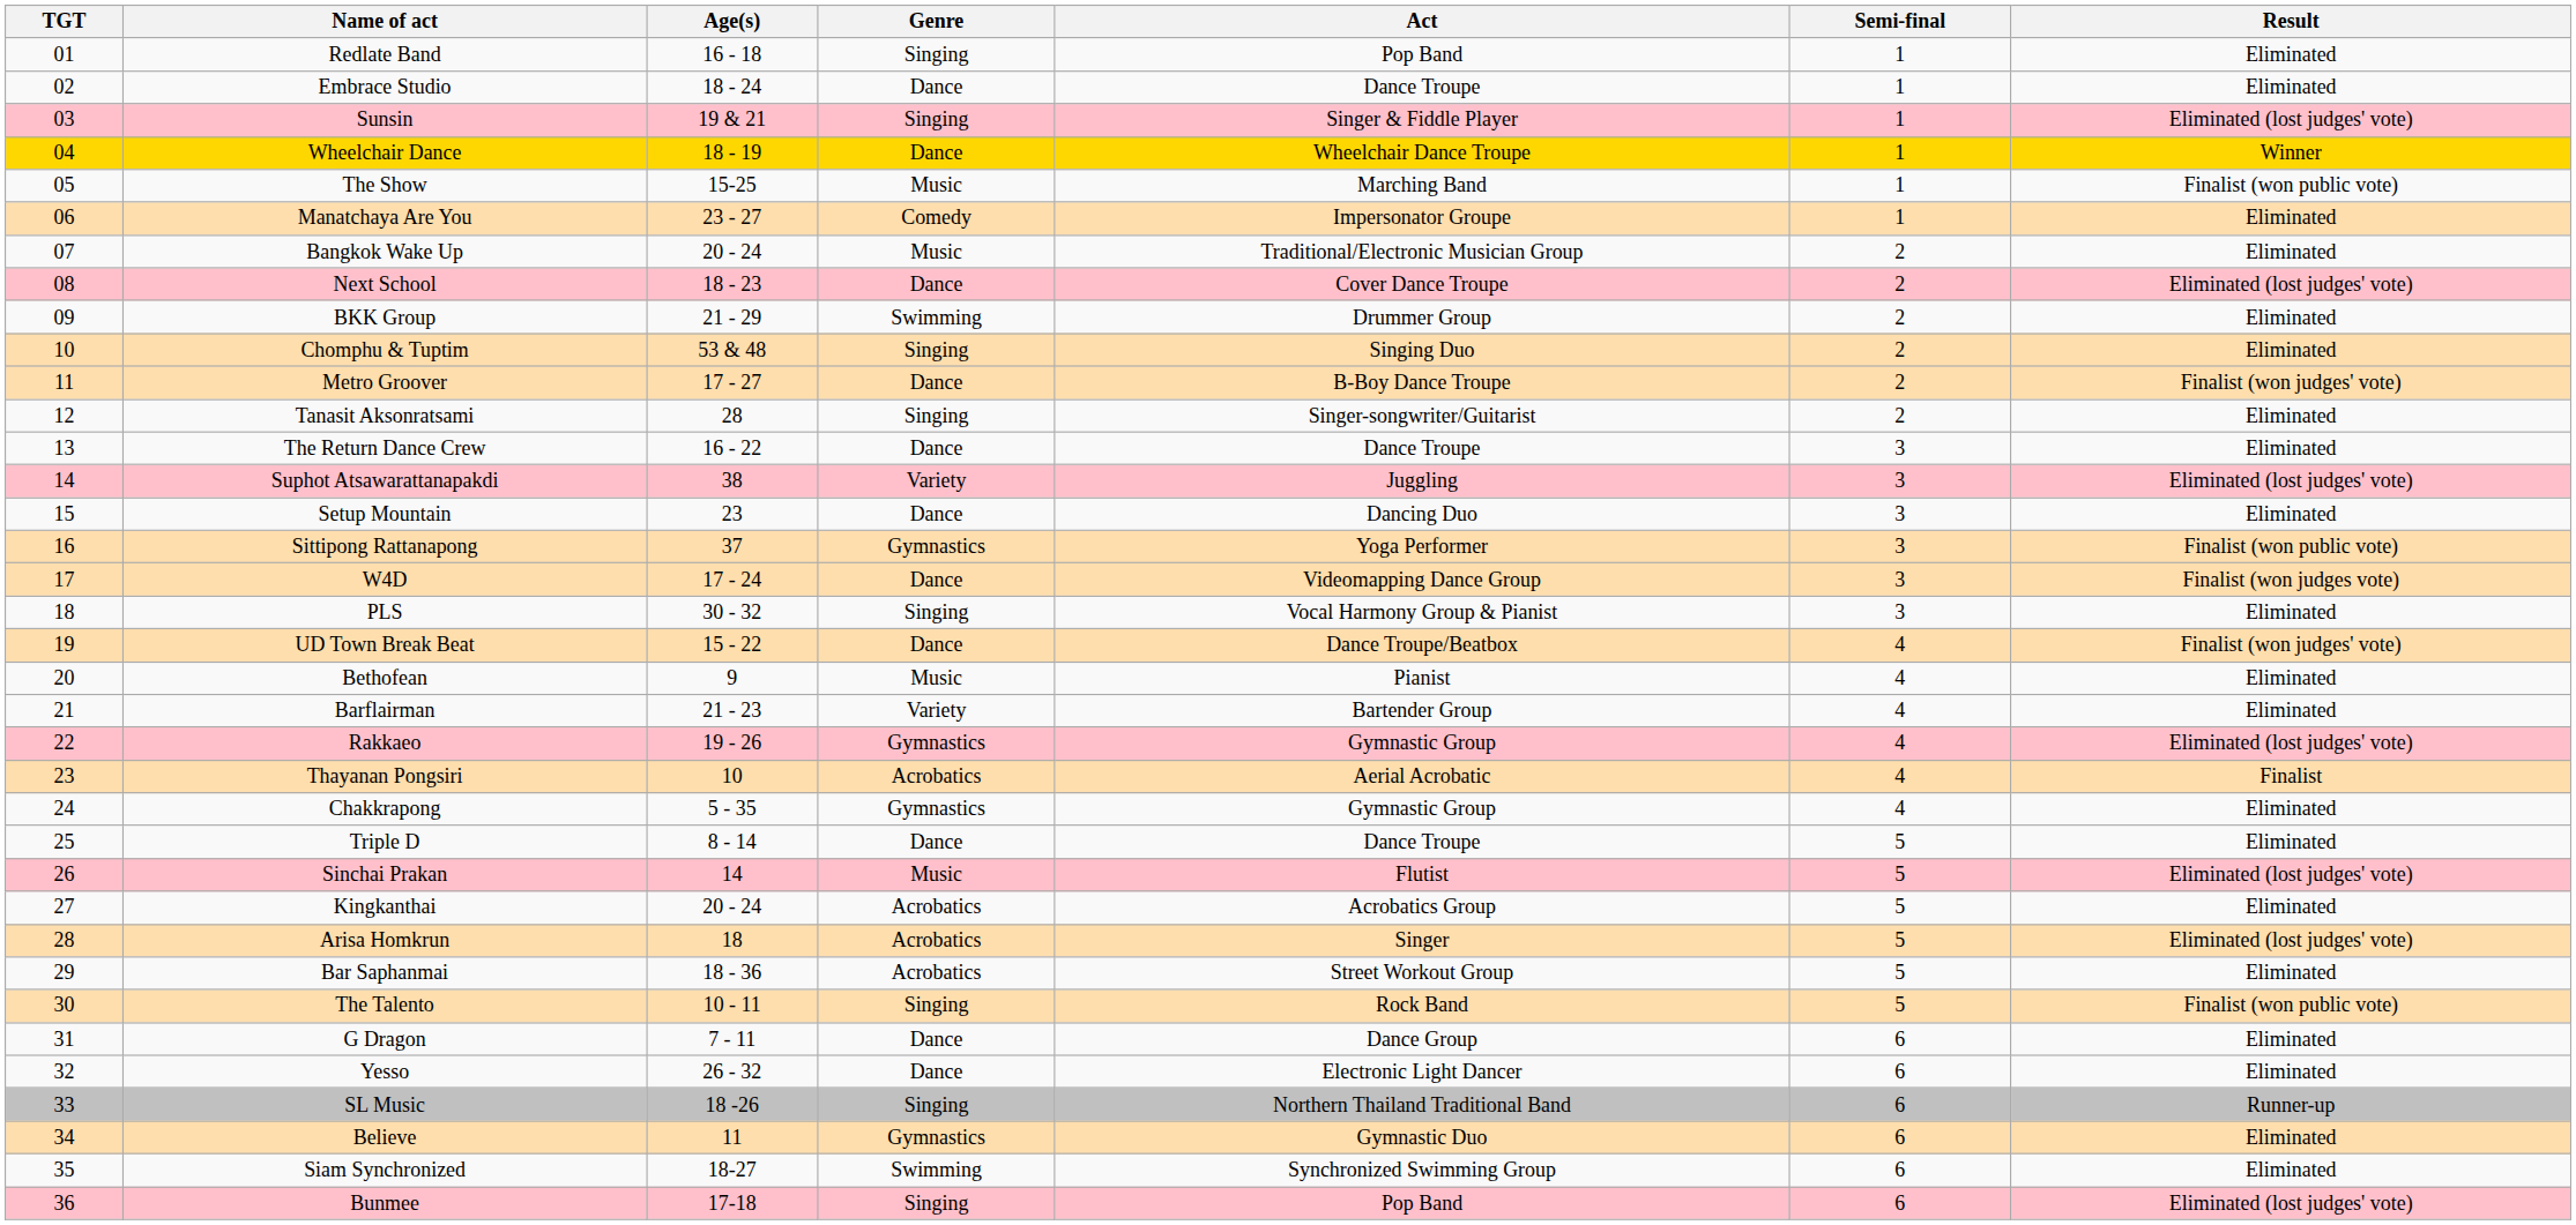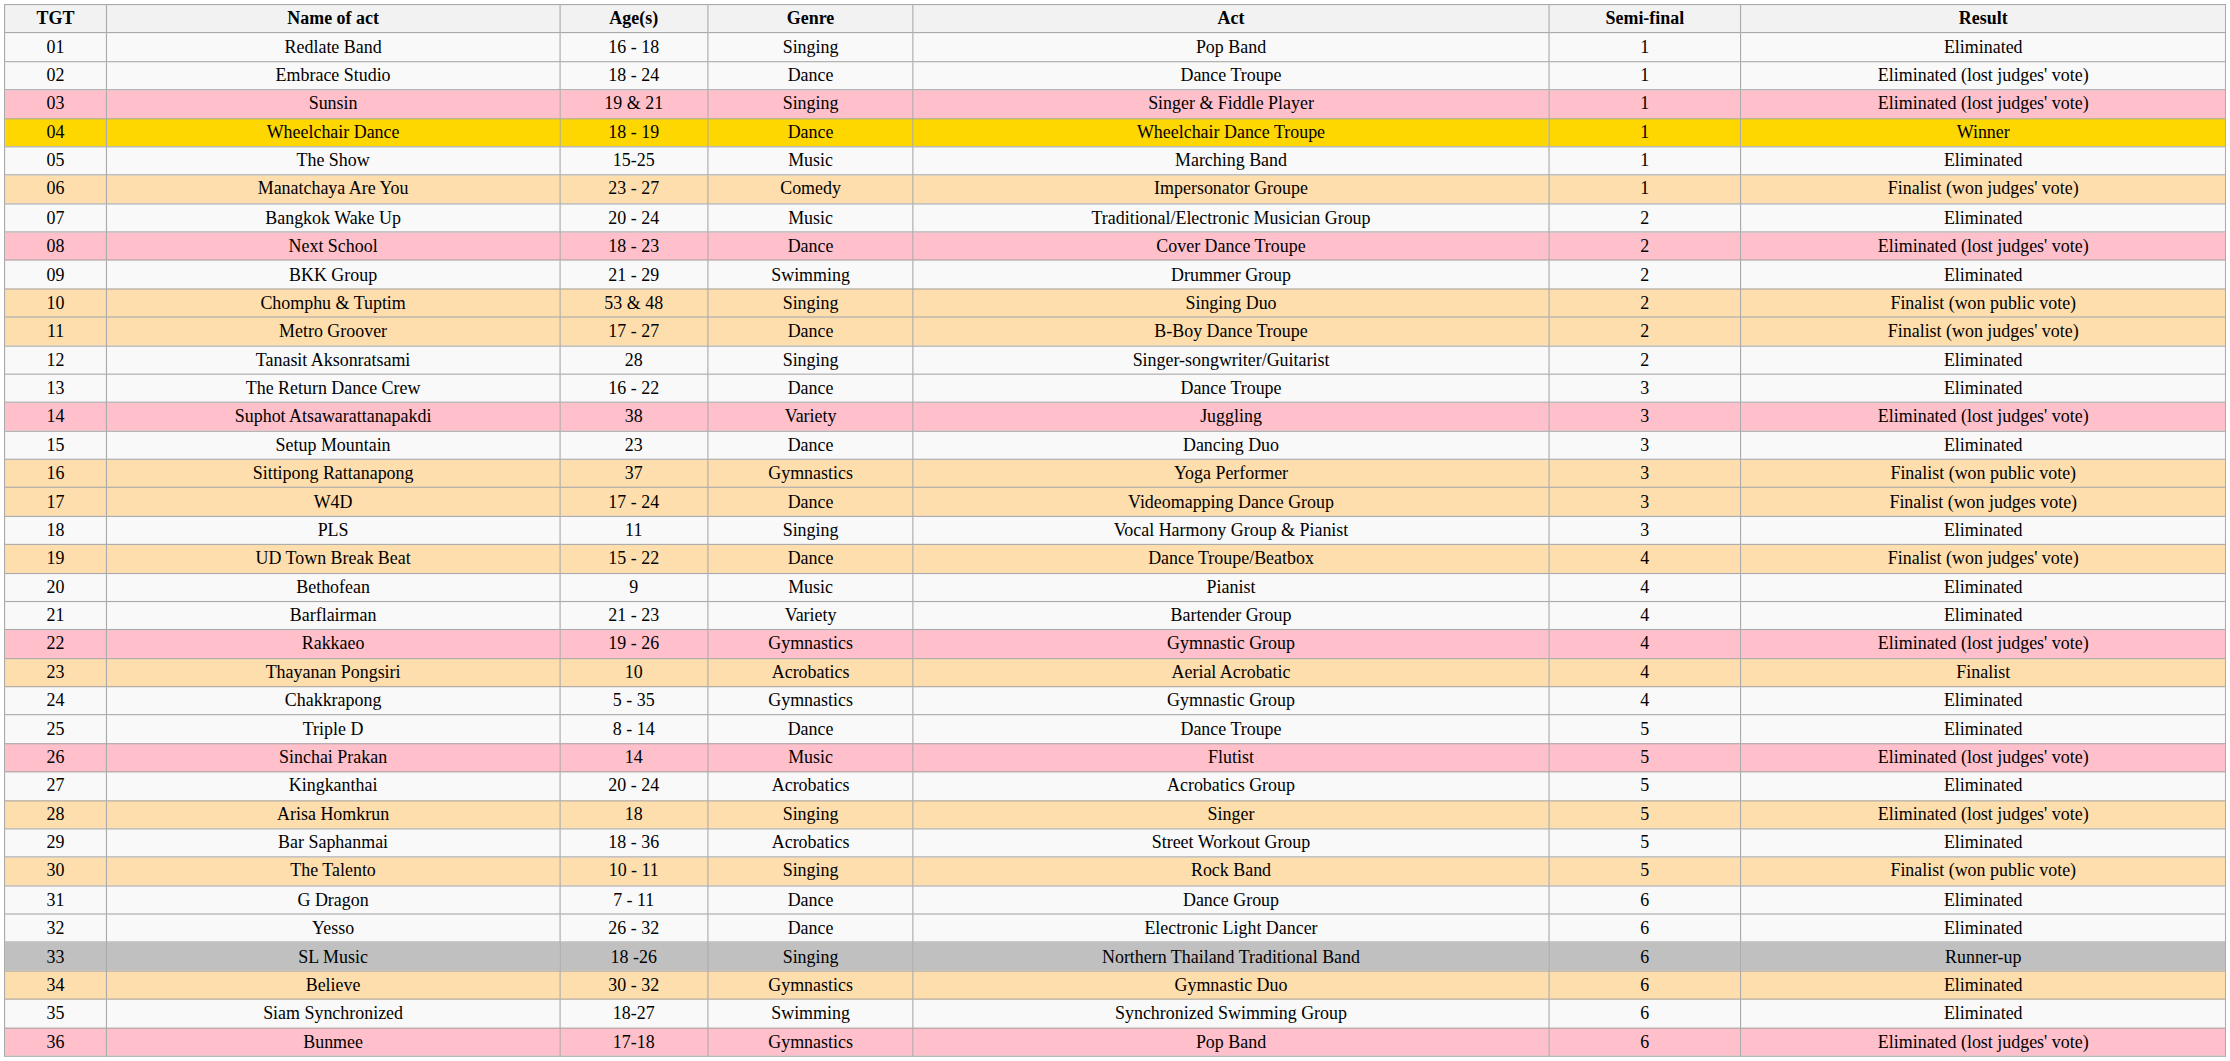 <table class="wikitable sortable" style="width:100%; text-align:center;">
 <tr>
 <th>TGT</th>
 <th>Name of act</th>
 <th data-sort-type="number">Age(s)</th>
 <th>Genre</th>
 <th>Act</th>
 <th>Semi-final</th>
 <th>Result</th>
 </tr>
 <tr>
 <td>01</td>
 <td>Redlate Band</td>
 <td>16 - 18</td>
 <td>Singing</td>
 <td>Pop Band</td>
 <td>1</td>
 <td>Eliminated</td>
 </tr>
 <tr>
 <td>02</td>
 <td>Embrace Studio</td>
 <td>18 - 24</td>
 <td>Dance</td>
 <td>Dance Troupe</td>
 <td>1</td>
-<td>Eliminated</td>
+<td>Eliminated (lost judges' vote)</td>
 </tr>
 <tr bgcolor=pink>
 <td>03</td>
 <td>Sunsin</td>
 <td>19 & 21</td>
 <td>Singing</td>
 <td>Singer & Fiddle Player</td>
 <td>1</td>
 <td>Eliminated (lost judges' vote)</td>
 </tr>
 <tr bgcolor=gold>
 <td>04</td>
 <td>Wheelchair Dance</td>
 <td>18 - 19</td>
 <td>Dance</td>
 <td>Wheelchair Dance Troupe</td>
 <td>1</td>
 <td>Winner</td>
 </tr>
 <tr>
 <td>05</td>
 <td>The Show</td>
 <td>15-25</td>
 <td>Music</td>
 <td>Marching Band</td>
 <td>1</td>
-<td>Finalist (won public vote)</td>
+<td>Eliminated</td>
 </tr>
 <tr bgcolor=NavajoWhite>
 <td>06</td>
 <td>Manatchaya Are You</td>
 <td>23 - 27</td>
 <td>Comedy</td>
 <td>Impersonator Groupe</td>
 <td>1</td>
-<td>Eliminated</td>
+<td>Finalist (won judges' vote)</td>
 </tr>
 <tr>
 <td>07</td>
 <td>Bangkok Wake Up</td>
 <td>20 - 24</td>
 <td>Music</td>
 <td>Traditional/Electronic Musician Group</td>
 <td>2</td>
 <td>Eliminated</td>
 </tr>
 <tr bgcolor=pink>
 <td>08</td>
 <td>Next School</td>
 <td>18 - 23</td>
 <td>Dance</td>
 <td>Cover Dance Troupe</td>
 <td>2</td>
 <td>Eliminated (lost judges' vote)</td>
 </tr>
 <tr>
 <td>09</td>
 <td>BKK Group</td>
 <td>21 - 29</td>
 <td>Swimming</td>
 <td>Drummer Group</td>
 <td>2</td>
 <td>Eliminated</td>
 </tr>
 <tr bgcolor=NavajoWhite>
 <td>10</td>
 <td>Chomphu & Tuptim</td>
 <td>53 & 48</td>
 <td>Singing</td>
 <td>Singing Duo</td>
 <td>2</td>
-<td>Eliminated</td>
+<td>Finalist (won public vote)</td>
 </tr>
 <tr bgcolor=NavajoWhite>
 <td>11</td>
 <td>Metro Groover</td>
 <td>17 - 27</td>
 <td>Dance</td>
 <td>B-Boy Dance Troupe</td>
 <td>2</td>
 <td>Finalist (won judges' vote)</td>
 </tr>
 <tr>
 <td>12</td>
 <td>Tanasit Aksonratsami</td>
 <td>28</td>
 <td>Singing</td>
 <td>Singer-songwriter/Guitarist</td>
 <td>2</td>
 <td>Eliminated</td>
 </tr>
 <tr>
 <td>13</td>
 <td>The Return Dance Crew</td>
 <td>16 - 22</td>
 <td>Dance</td>
 <td>Dance Troupe</td>
 <td>3</td>
 <td>Eliminated</td>
 </tr>
 <tr bgcolor=pink>
 <td>14</td>
 <td>Suphot Atsawarattanapakdi</td>
 <td>38</td>
 <td>Variety</td>
 <td>Juggling</td>
 <td>3</td>
 <td>Eliminated (lost judges' vote)</td>
 </tr>
 <tr>
 <td>15</td>
 <td>Setup Mountain</td>
 <td>23</td>
 <td>Dance</td>
 <td>Dancing Duo</td>
 <td>3</td>
 <td>Eliminated</td>
 </tr>
 <tr bgcolor=NavajoWhite>
 <td>16</td>
 <td>Sittipong Rattanapong</td>
 <td>37</td>
 <td>Gymnastics</td>
 <td>Yoga Performer</td>
 <td>3</td>
 <td>Finalist (won public vote)</td>
 </tr>
 <tr bgcolor=NavajoWhite>
 <td>17</td>
 <td>W4D</td>
 <td>17 - 24</td>
 <td>Dance</td>
 <td>Videomapping Dance Group</td>
 <td>3</td>
 <td>Finalist (won judges vote)</td>
 </tr>
 <tr>
 <td>18</td>
 <td>PLS</td>
-<td>30 - 32</td>
+<td>11</td>
 <td>Singing</td>
 <td>Vocal Harmony Group & Pianist</td>
 <td>3</td>
 <td>Eliminated</td>
 </tr>
 <tr bgcolor=NavajoWhite>
 <td>19</td>
 <td>UD Town Break Beat</td>
 <td>15 - 22</td>
 <td>Dance</td>
 <td>Dance Troupe/Beatbox</td>
 <td>4</td>
 <td>Finalist (won judges' vote)</td>
 </tr>
 <tr>
 <td>20</td>
 <td>Bethofean</td>
 <td>9</td>
 <td>Music</td>
 <td>Pianist</td>
 <td>4</td>
 <td>Eliminated</td>
 </tr>
 <tr>
 <td>21</td>
 <td>Barflairman</td>
 <td>21 - 23</td>
 <td>Variety</td>
 <td>Bartender Group</td>
 <td>4</td>
 <td>Eliminated</td>
 </tr>
 <tr bgcolor=pink>
 <td>22</td>
 <td>Rakkaeo</td>
 <td>19 - 26</td>
 <td>Gymnastics</td>
 <td>Gymnastic Group</td>
 <td>4</td>
 <td>Eliminated (lost judges' vote)</td>
 </tr>
 <tr bgcolor=NavajoWhite>
 <td>23</td>
 <td>Thayanan Pongsiri</td>
 <td>10</td>
 <td>Acrobatics</td>
 <td>Aerial Acrobatic</td>
 <td>4</td>
 <td>Finalist</td>
 </tr>
 <tr>
 <td>24</td>
 <td>Chakkrapong</td>
 <td>5 - 35</td>
 <td>Gymnastics</td>
 <td>Gymnastic Group</td>
 <td>4</td>
 <td>Eliminated</td>
 </tr>
 <tr>
 <td>25</td>
 <td>Triple D</td>
 <td>8 - 14</td>
 <td>Dance</td>
 <td>Dance Troupe</td>
 <td>5</td>
 <td>Eliminated</td>
 </tr>
 <tr bgcolor=pink>
 <td>26</td>
 <td>Sinchai Prakan</td>
 <td>14</td>
 <td>Music</td>
 <td>Flutist</td>
 <td>5</td>
 <td>Eliminated (lost judges' vote)</td>
 </tr>
 <tr>
 <td>27</td>
 <td>Kingkanthai</td>
 <td>20 - 24</td>
 <td>Acrobatics</td>
 <td>Acrobatics Group</td>
 <td>5</td>
 <td>Eliminated</td>
 </tr>
 <tr bgcolor=NavajoWhite>
 <td>28</td>
 <td>Arisa Homkrun</td>
 <td>18</td>
-<td>Acrobatics</td>
+<td>Singing</td>
 <td>Singer</td>
 <td>5</td>
 <td>Eliminated (lost judges' vote)</td>
 </tr>
 <tr>
 <td>29</td>
 <td>Bar Saphanmai</td>
 <td>18 - 36</td>
 <td>Acrobatics</td>
 <td>Street Workout Group</td>
 <td>5</td>
 <td>Eliminated</td>
 </tr>
 <tr bgcolor=NavajoWhite>
 <td>30</td>
 <td>The Talento</td>
 <td>10 - 11</td>
 <td>Singing</td>
 <td>Rock Band</td>
 <td>5</td>
 <td>Finalist (won public vote)</td>
 </tr>
 <tr>
 <td>31</td>
 <td>G Dragon</td>
 <td>7 - 11</td>
 <td>Dance</td>
 <td>Dance Group</td>
 <td>6</td>
 <td>Eliminated</td>
 </tr>
 <tr>
 <td>32</td>
 <td>Yesso</td>
 <td>26 - 32</td>
 <td>Dance</td>
 <td>Electronic Light Dancer</td>
 <td>6</td>
 <td>Eliminated</td>
 </tr>
 <tr bgcolor=silver>
 <td>33</td>
 <td>SL Music</td>
 <td>18 -26</td>
 <td>Singing</td>
 <td>Northern Thailand Traditional Band</td>
 <td>6</td>
 <td>Runner-up</td>
 </tr>
 <tr bgcolor=NavajoWhite>
 <td>34</td>
 <td>Believe</td>
-<td>11</td>
+<td>30 - 32</td>
 <td>Gymnastics</td>
 <td>Gymnastic Duo</td>
 <td>6</td>
 <td>Eliminated</td>
 </tr>
 <tr>
 <td>35</td>
 <td>Siam Synchronized</td>
 <td>18-27</td>
 <td>Swimming</td>
 <td>Synchronized Swimming Group</td>
 <td>6</td>
 <td>Eliminated</td>
 </tr>
 <tr bgcolor=pink>
 <td>36</td>
 <td>Bunmee</td>
 <td>17-18</td>
-<td>Singing</td>
+<td>Gymnastics</td>
 <td>Pop Band</td>
 <td>6</td>
 <td>Eliminated (lost judges' vote)</td>
 </tr>
 </table>
